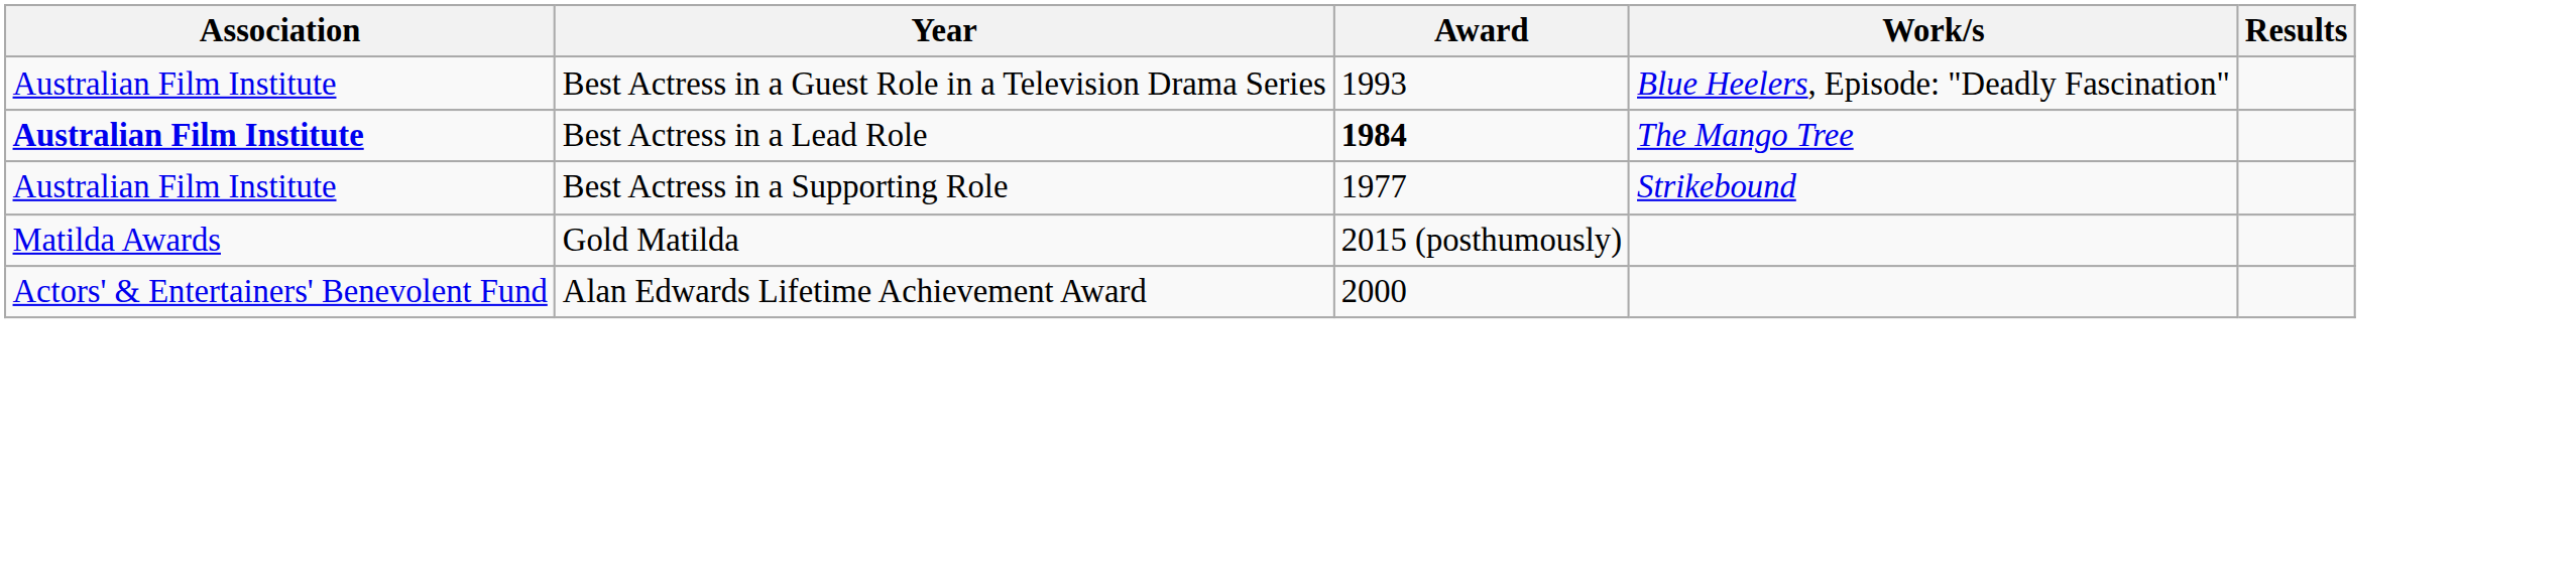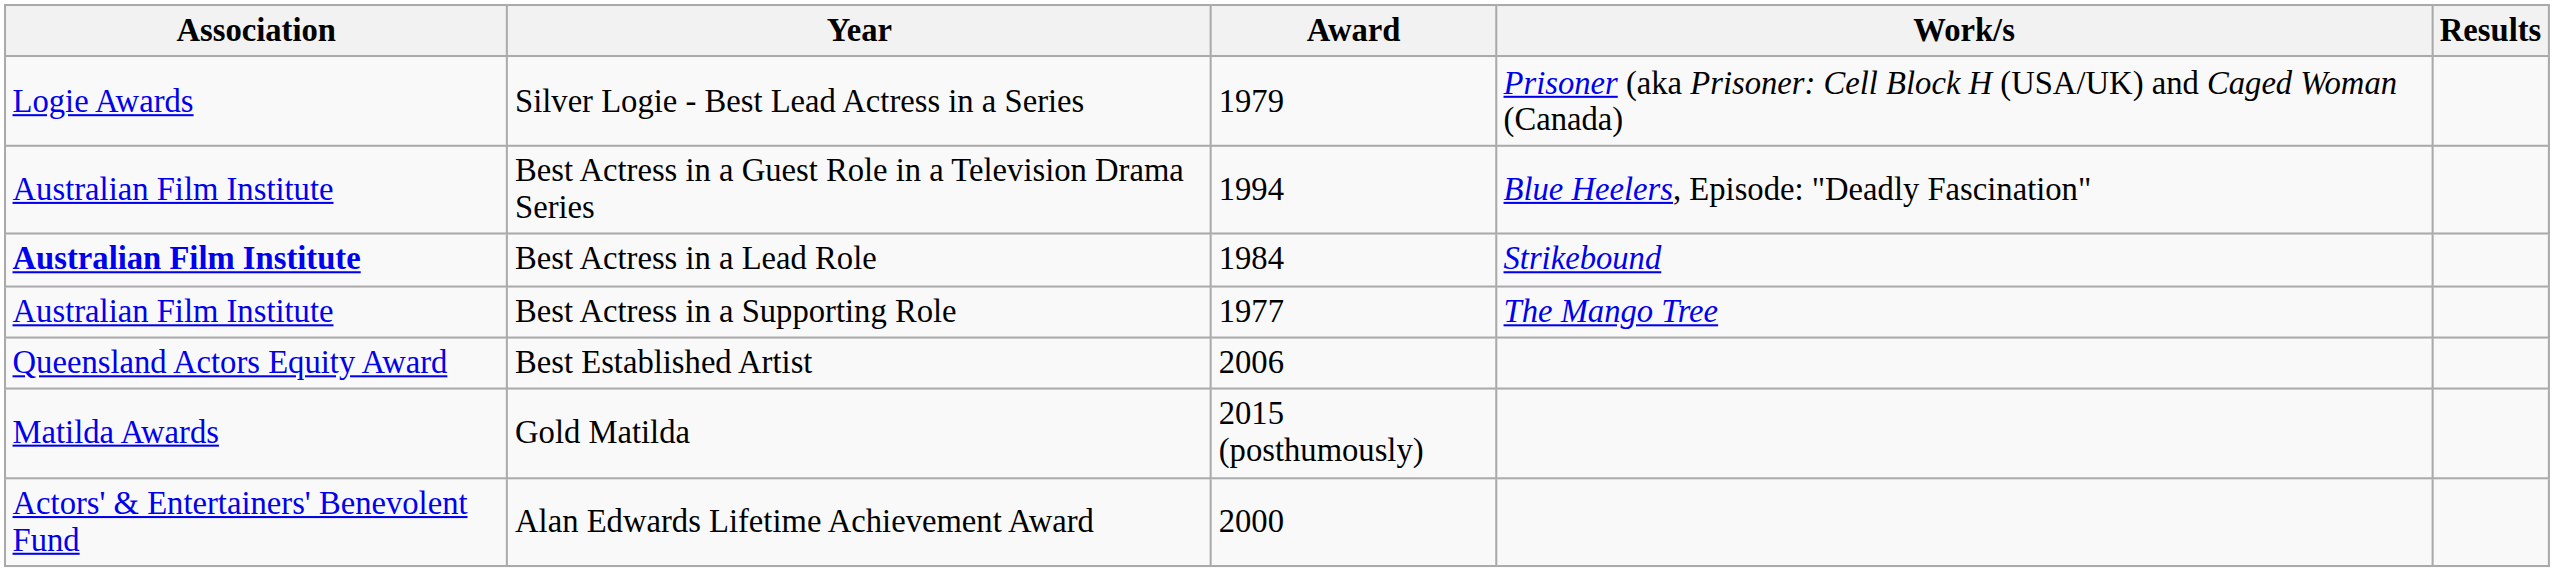 <table class="wikitable sortable">
 <tr>
 <th>Association</th>
 <th>Year</th>
 <th>Award</th>
 <th>Work/s</th>
 <th>Results</th>
 </tr>
 <tr>
+<td><a href='#'>Logie Awards</a></td>
+<td>Silver Logie - Best Lead Actress in a Series</td>
+<td>1979</td>
+<td><em><a href='#'>Prisoner</a></em> (aka <em>Prisoner: Cell Block H</em> (USA/UK) and <em>Caged Woman</em> (Canada)</td>
+<td></td>
+</tr>
+<tr>
 <td><a href='#'>Australian Film Institute</a></td>
 <td>Best Actress in a Guest Role in a Television Drama Series</td>
-<td>1993</td>
+<td>1994</td>
 <td><em><a href='#'>Blue Heelers</a></em>, Episode: "Deadly Fascination"</td>
 <td></td>
 </tr>
 <tr>
 <td><strong><a href='#'>Australian Film Institute</a></strong></td>
 <td>Best Actress in a Lead Role</td>
-<td><strong>1984</strong></td>
-<td><em><a href='#'>The Mango Tree</a></em></td>
+<td>1984</td>
+<td><em><a href='#'>Strikebound</a></em></td>
 <td></td>
 </tr>
 <tr>
 <td><a href='#'>Australian Film Institute</a></td>
 <td>Best Actress in a Supporting Role</td>
 <td>1977</td>
-<td><em><a href='#'>Strikebound</a></em></td>
+<td><em><a href='#'>The Mango Tree</a></em></td>
+<td></td>
+</tr>
+<tr>
+<td><a href='#'>Queensland Actors Equity Award</a></td>
+<td>Best Established Artist</td>
+<td>2006</td>
+<td></td>
 <td></td>
 </tr>
 <tr>
 <td><a href='#'>Matilda Awards</a></td>
 <td>Gold Matilda</td>
 <td>2015 (posthumously)</td>
 <td></td>
 <td></td>
 </tr>
 <tr>
 <td><a href='#'>Actors' & Entertainers' Benevolent Fund</a></td>
 <td>Alan Edwards Lifetime Achievement Award</td>
 <td>2000</td>
 <td></td>
 <td></td>
 </tr>
 </table>
